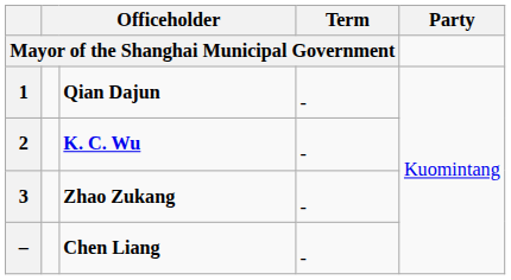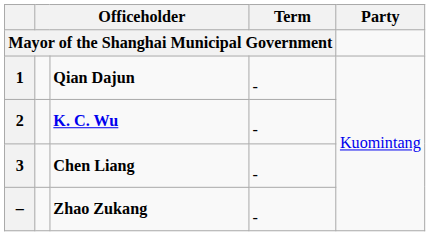 <table class="wikitable sortable">
 <tr>
 <th></th>
 <th colspan="2" class="unsortable">Officeholder</th>
 <th>Term</th>
 <th class="unsortable">Party</th>
 </tr>
 <tr>
 <th colspan="4">Mayor of the Shanghai Municipal Government</th>
 </tr>
 <tr>
 <th>1</th>
 <td></td>
 <td><strong>Qian Dajun</strong><br></td>
 <td><br>-<br></td>
 <td rowspan="5"><a href='#'>Kuomintang</a></td>
 </tr>
 <tr>
 <th>2</th>
 <td></td>
 <td><strong><a href='#'>K. C. Wu</a></strong><br></td>
 <td><br>-<br></td>
 </tr>
 <tr>
 <th>3</th>
 <td></td>
-<td><strong>Zhao Zukang</strong><br></td>
+<td><strong>Chen Liang</strong><br></td>
 <td><br>-<br></td>
 </tr>
 <tr>
 <th>–</th>
 <td></td>
-<td><strong>Chen Liang</strong><br></td>
+<td><strong>Zhao Zukang</strong><br></td>
 <td><br>-<br></td>
 </tr>
 </table>
